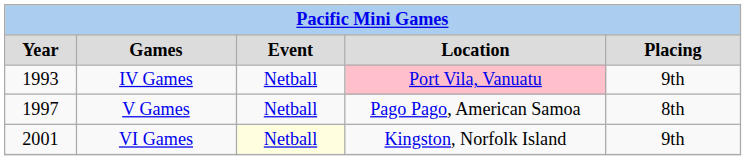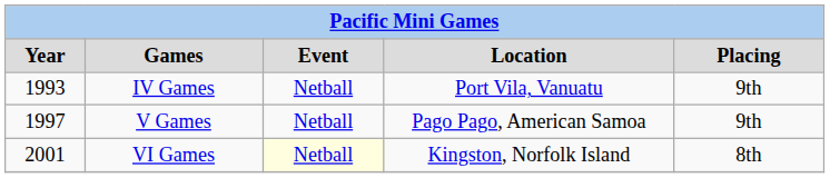 <table class=wikitable style="text-align:center; font-size:90%">
 <tr>
 <th colspan=5 style=background:#ABCDEF><a href='#'>Pacific Mini Games</a></th>
 </tr>
 <tr>
 <th width=50 style=background:gainsboro>Year</th>
 <th width=120 style=background:gainsboro>Games</th>
 <th width=80 style=background:gainsboro>Event</th>
 <th width=200 style=background:gainsboro>Location</th>
 <th width=100 style=background:gainsboro>Placing</th>
 </tr>
 <tr>
 <td>1993</td>
 <td><a href='#'>IV Games</a></td>
 <td><a href='#'>Netball</a></td>
-<td style="background: pink;"><a href='#'>Port Vila, Vanuatu</a></td>
+<td><a href='#'>Port Vila, Vanuatu</a></td>
 <td bgcolor=>9th</td>
 </tr>
 <tr>
 <td>1997</td>
 <td><a href='#'>V Games</a></td>
 <td><a href='#'>Netball</a></td>
 <td><a href='#'>Pago Pago</a>, American Samoa</td>
-<td bgcolor=>8th</td>
+<td bgcolor=>9th</td>
 </tr>
 <tr>
 <td>2001</td>
 <td><a href='#'>VI Games</a></td>
 <td style="background: lightyellow;"><a href='#'>Netball</a></td>
 <td><a href='#'>Kingston</a>, Norfolk Island</td>
-<td bgcolor=>9th</td>
+<td bgcolor=>8th</td>
 </tr>
 <tr>
 </tr>
 </table>
